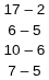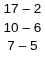 <table style="text-align:center">
 <tr>
 <th width=200></th>
 <th width=100></th>
 <th width=200></th>
 </tr>
 <tr>
 <td align=right><strong></strong></td>
 <td>17 – 2</td>
 <td align=left></td>
 </tr>
 <tr>
 <td align=right><strong></strong></td>
-<td>6 – 5</td>
-<td align=left></td>
-</tr>
-<tr>
-<td align=right><strong></strong></td>
 <td>10 – 6</td>
 <td align=left></td>
 </tr>
 <tr>
 <td align=right><strong></strong></td>
 <td>7 – 5</td>
 <td align=left></td>
 </tr>
 </table>
